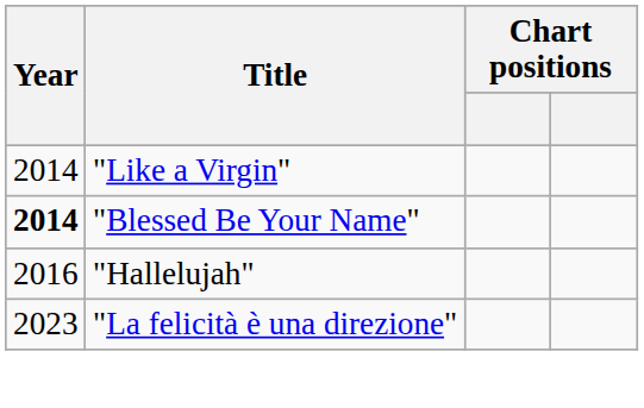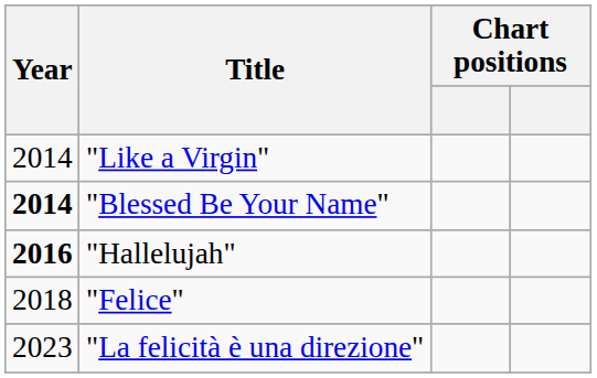 <table class="wikitable">
 <tr style="background:#ccc;">
 <th rowspan="2">Year</th>
 <th rowspan="2">Title</th>
 <th colspan="2">Chart positions</th>
 </tr>
 <tr style="background:#ddd;">
 <th style="width:35px;"><br></th>
 <th style="width:35px;"><br></th>
 </tr>
 <tr>
 <td>2014</td>
 <td>"<a href='#'>Like a Virgin</a>"</td>
 <td></td>
 <td></td>
 </tr>
 <tr>
 <td><strong>2014</strong></td>
 <td>"<a href='#'>Blessed Be Your Name</a>"</td>
 <td></td>
 <td></td>
 </tr>
 <tr>
-<td>2016</td>
+<td><strong>2016</strong></td>
 <td>"Hallelujah"</td>
+<td></td>
+<td></td>
+</tr>
+<tr>
+<td>2018</td>
+<td>"<a href='#'>Felice</a>"</td>
 <td></td>
 <td></td>
 </tr>
 <tr>
 <td>2023</td>
 <td>"<a href='#'>La felicità è una direzione</a>"</td>
 <td></td>
 <td></td>
 </tr>
 </table>
